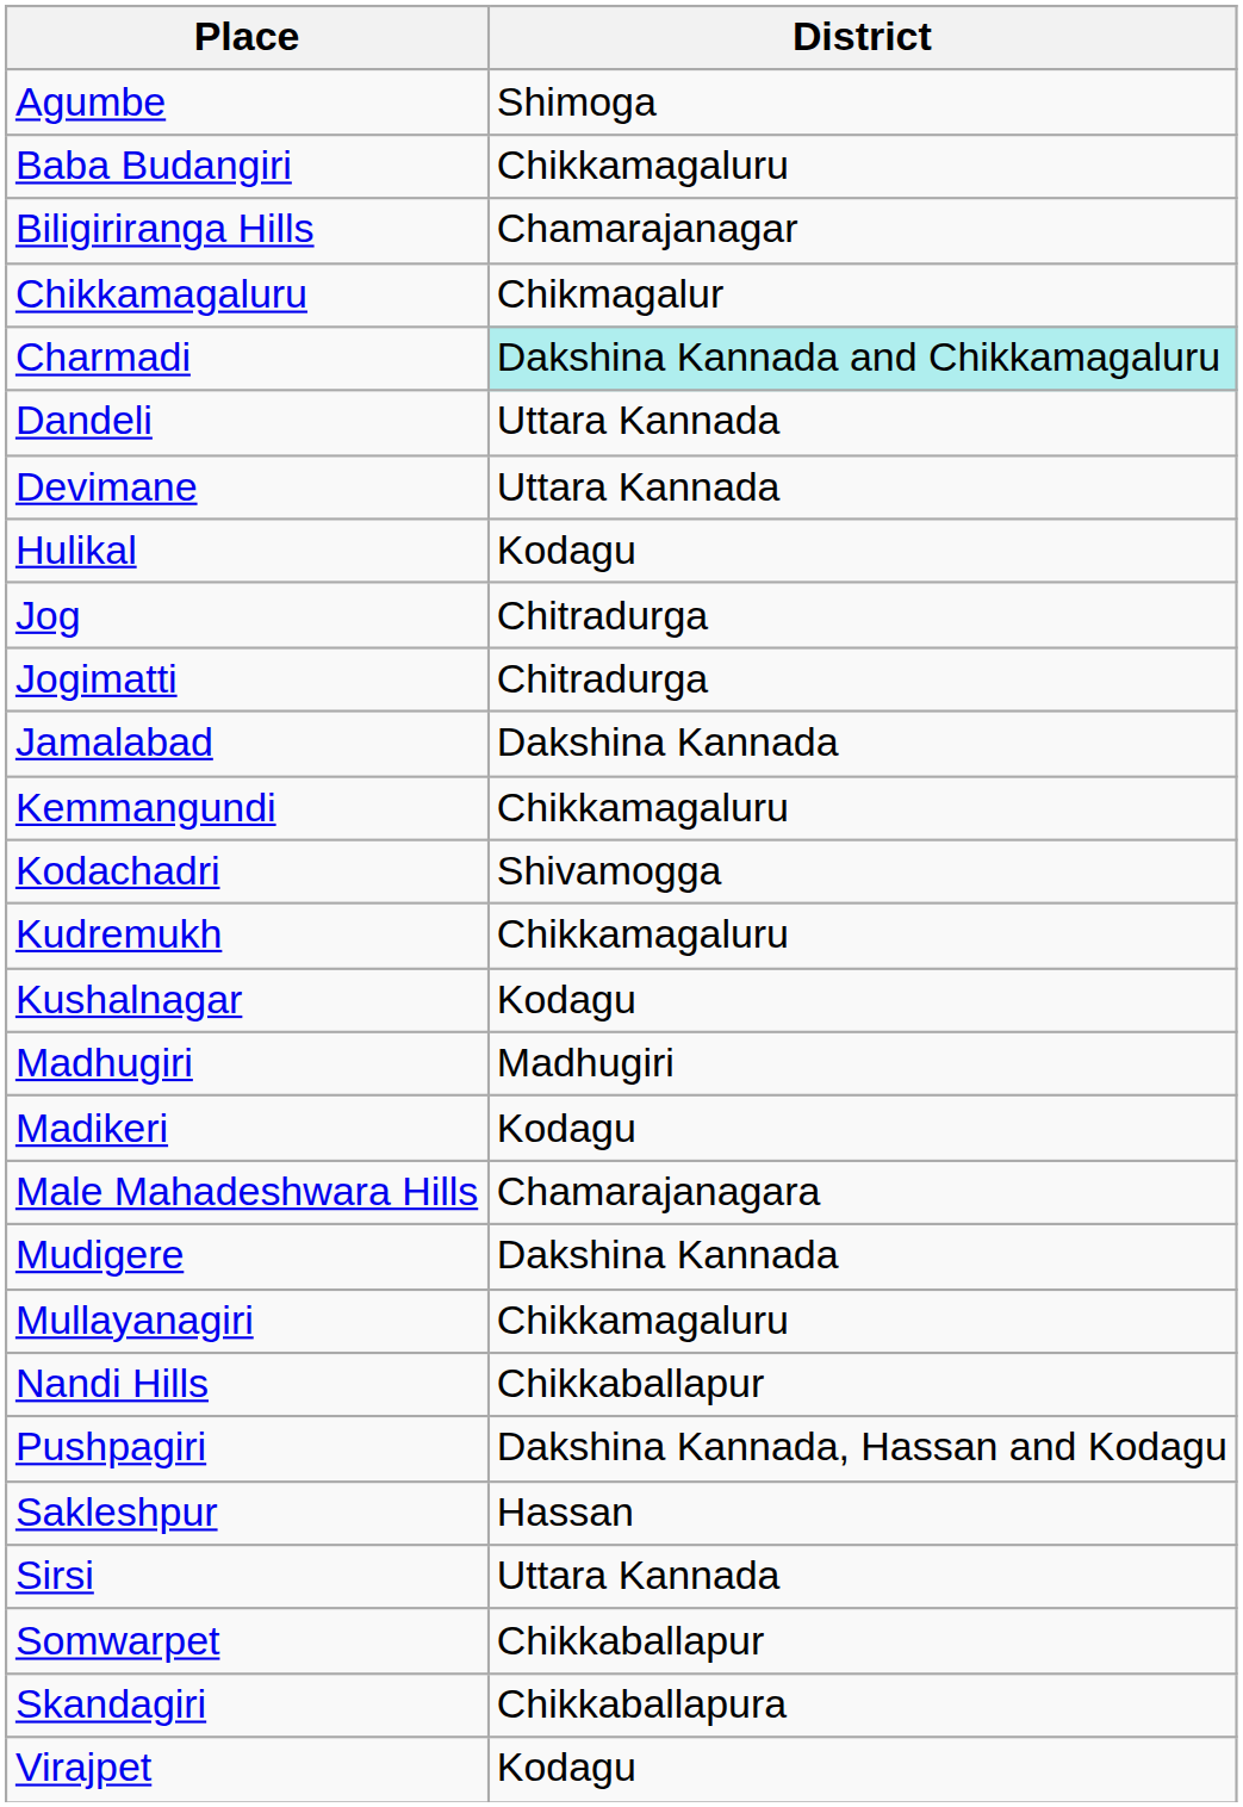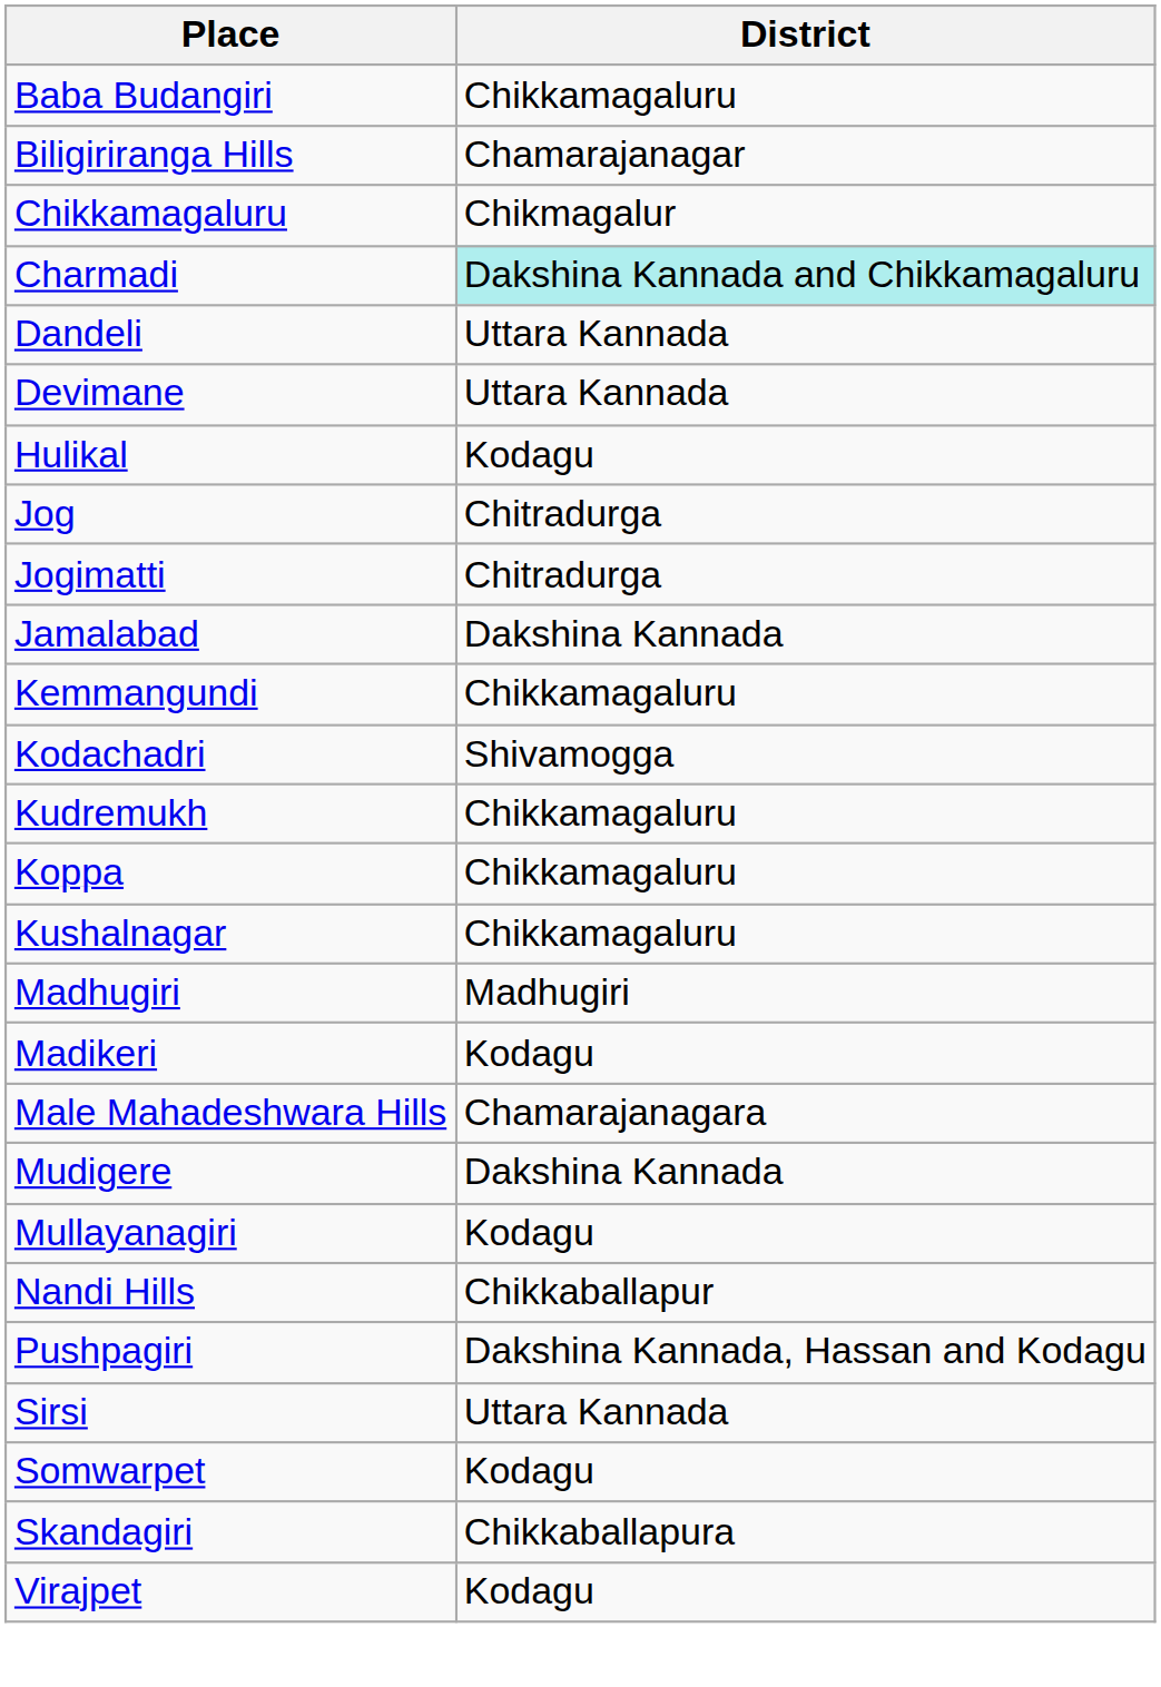 <table class="wikitable sortable">
 <tr>
 <th>Place</th>
 <th>District</th>
-</tr>
-<tr>
-<td><a href='#'>Agumbe</a></td>
-<td>Shimoga</td>
 </tr>
 <tr>
 <td><a href='#'>Baba Budangiri</a></td>
 <td>Chikkamagaluru</td>
 </tr>
 <tr>
 <td><a href='#'>Biligiriranga Hills</a></td>
 <td>Chamarajanagar</td>
 </tr>
 <tr>
 <td><a href='#'>Chikkamagaluru</a></td>
 <td>Chikmagalur</td>
 </tr>
 <tr>
 <td><a href='#'>Charmadi</a></td>
 <td style="background: paleturquoise;">Dakshina Kannada and Chikkamagaluru</td>
 </tr>
 <tr>
 <td><a href='#'>Dandeli</a></td>
 <td>Uttara Kannada</td>
 </tr>
 <tr>
 <td><a href='#'>Devimane</a></td>
 <td>Uttara Kannada</td>
 </tr>
 <tr>
 <td><a href='#'>Hulikal</a></td>
 <td>Kodagu</td>
 </tr>
 <tr>
 <td><a href='#'>Jog</a></td>
 <td>Chitradurga</td>
 </tr>
 <tr>
 <td><a href='#'>Jogimatti</a></td>
 <td>Chitradurga</td>
 </tr>
 <tr>
 <td><a href='#'>Jamalabad</a></td>
 <td>Dakshina Kannada</td>
 </tr>
 <tr>
 <td><a href='#'>Kemmangundi</a></td>
 <td>Chikkamagaluru</td>
 </tr>
 <tr>
 <td><a href='#'>Kodachadri</a></td>
 <td>Shivamogga</td>
 </tr>
 <tr>
 <td><a href='#'>Kudremukh</a></td>
 <td>Chikkamagaluru</td>
 </tr>
 <tr>
+<td><a href='#'>Koppa</a></td>
+<td>Chikkamagaluru</td>
+</tr>
+<tr>
 <td><a href='#'>Kushalnagar</a></td>
-<td>Kodagu</td>
+<td>Chikkamagaluru</td>
 </tr>
 <tr>
 <td><a href='#'>Madhugiri</a></td>
 <td>Madhugiri</td>
 </tr>
 <tr>
 <td><a href='#'>Madikeri</a></td>
 <td>Kodagu</td>
 </tr>
 <tr>
 <td><a href='#'>Male Mahadeshwara Hills</a></td>
 <td>Chamarajanagara</td>
 </tr>
 <tr>
 <td><a href='#'>Mudigere</a></td>
 <td>Dakshina Kannada</td>
 </tr>
 <tr>
 <td><a href='#'>Mullayanagiri</a></td>
-<td>Chikkamagaluru</td>
+<td>Kodagu</td>
 </tr>
 <tr>
 <td><a href='#'>Nandi Hills</a></td>
 <td>Chikkaballapur</td>
 </tr>
 <tr>
 <td><a href='#'>Pushpagiri</a></td>
 <td>Dakshina Kannada, Hassan and Kodagu</td>
 </tr>
 <tr>
-<td><a href='#'>Sakleshpur</a></td>
-<td>Hassan</td>
-</tr>
-<tr>
 <td><a href='#'>Sirsi</a></td>
 <td>Uttara Kannada</td>
 </tr>
 <tr>
 <td><a href='#'>Somwarpet</a></td>
-<td>Chikkaballapur</td>
+<td>Kodagu</td>
 </tr>
 <tr>
 <td><a href='#'>Skandagiri</a></td>
 <td>Chikkaballapura</td>
 </tr>
 <tr>
 <td><a href='#'>Virajpet</a></td>
 <td>Kodagu</td>
 </tr>
 </table>
